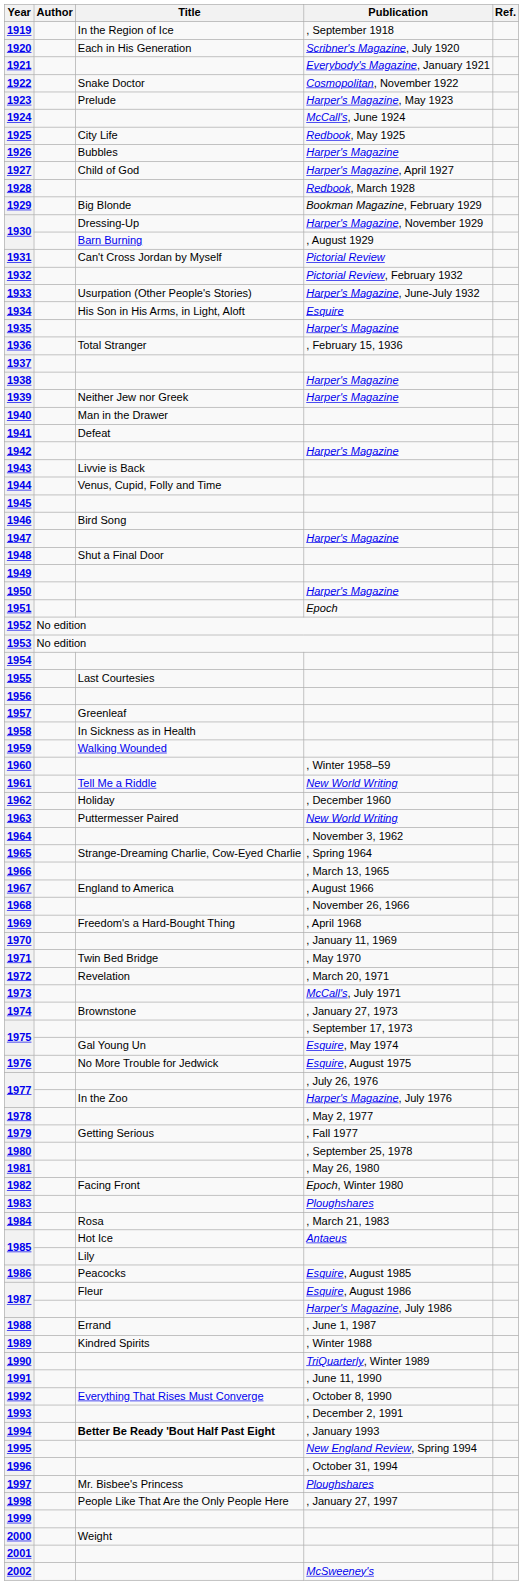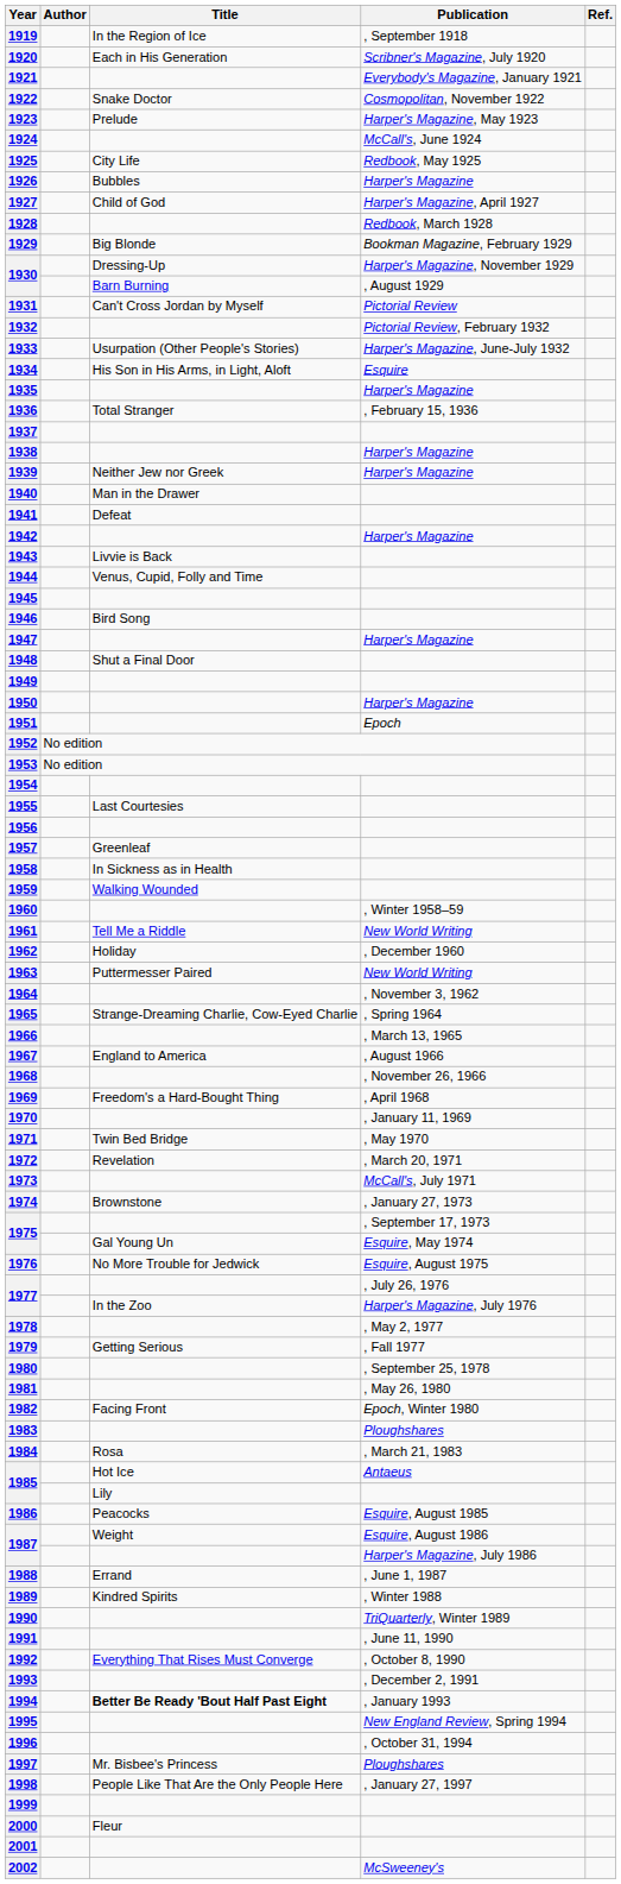 <table class="wikitable sortable">
 <tr>
 <th>Year</th>
 <th>Author</th>
 <th>Title</th>
 <th>Publication</th>
 <th>Ref.</th>
 </tr>
 <tr>
 <th><a href='#'>1919</a></th>
 <td></td>
 <td>In the Region of Ice</td>
 <td><em></em>, September 1918</td>
 <td></td>
 </tr>
 <tr>
 <th><a href='#'>1920</a></th>
 <td></td>
 <td>Each in His Generation</td>
 <td><em><a href='#'>Scribner's Magazine</a></em>, July 1920</td>
 <td></td>
 </tr>
 <tr>
 <th><a href='#'>1921</a></th>
 <td></td>
 <td></td>
 <td><em><a href='#'>Everybody's Magazine</a></em>, January 1921</td>
 <td></td>
 </tr>
 <tr>
 <th><a href='#'>1922</a></th>
 <td></td>
 <td>Snake Doctor</td>
 <td><em><a href='#'>Cosmopolitan</a></em>, November 1922</td>
 <td></td>
 </tr>
 <tr>
 <th><a href='#'>1923</a></th>
 <td></td>
 <td>Prelude</td>
 <td><em><a href='#'>Harper's Magazine</a></em>, May 1923</td>
 <td></td>
 </tr>
 <tr>
 <th><a href='#'>1924</a></th>
 <td></td>
 <td></td>
 <td><em><a href='#'>McCall's</a></em>, June 1924</td>
 <td></td>
 </tr>
 <tr>
 <th><a href='#'>1925</a></th>
 <td></td>
 <td>City Life</td>
 <td><em><a href='#'>Redbook</a></em>, May 1925</td>
 <td></td>
 </tr>
 <tr>
 <th><a href='#'>1926</a></th>
 <td></td>
 <td>Bubbles</td>
 <td><em><a href='#'>Harper's Magazine</a></em></td>
 <td></td>
 </tr>
 <tr>
 <th><a href='#'>1927</a></th>
 <td></td>
 <td>Child of God</td>
 <td><em><a href='#'>Harper's Magazine</a></em>, April 1927</td>
 <td></td>
 </tr>
 <tr>
 <th><a href='#'>1928</a></th>
 <td></td>
 <td></td>
 <td><em><a href='#'>Redbook</a></em>, March 1928</td>
 <td></td>
 </tr>
 <tr>
 <th><a href='#'>1929</a></th>
 <td></td>
 <td>Big Blonde</td>
 <td><em>Bookman Magazine</em>, February 1929</td>
 <td></td>
 </tr>
 <tr>
 <th rowspan="2"><a href='#'>1930</a></th>
 <td></td>
 <td>Dressing-Up</td>
 <td><em><a href='#'>Harper's Magazine</a></em>, November 1929</td>
 <td></td>
 </tr>
 <tr>
 <td></td>
 <td><a href='#'>Barn Burning</a></td>
 <td><em></em>, August 1929</td>
 <td></td>
 </tr>
 <tr>
 <th><a href='#'>1931</a></th>
 <td></td>
 <td>Can't Cross Jordan by Myself</td>
 <td><em><a href='#'>Pictorial Review</a></em></td>
 <td></td>
 </tr>
 <tr>
 <th><a href='#'>1932</a></th>
 <td></td>
 <td></td>
 <td><em><a href='#'>Pictorial Review</a></em>, February 1932</td>
 <td></td>
 </tr>
 <tr>
 <th><a href='#'>1933</a></th>
 <td></td>
 <td>Usurpation (Other People's Stories)</td>
 <td><em><a href='#'>Harper's Magazine</a></em>, June-July 1932</td>
 <td></td>
 </tr>
 <tr>
 <th><a href='#'>1934</a></th>
 <td></td>
 <td>His Son in His Arms, in Light, Aloft</td>
 <td><em><a href='#'>Esquire</a></em></td>
 <td></td>
 </tr>
 <tr>
 <th><a href='#'>1935</a></th>
 <td></td>
 <td></td>
 <td><em><a href='#'>Harper's Magazine</a></em></td>
 <td></td>
 </tr>
 <tr>
 <th><a href='#'>1936</a></th>
 <td></td>
 <td>Total Stranger</td>
 <td><em></em>, February 15, 1936</td>
 <td></td>
 </tr>
 <tr>
 <th><a href='#'>1937</a></th>
 <td></td>
 <td></td>
 <td><em></em></td>
 <td></td>
 </tr>
 <tr>
 <th><a href='#'>1938</a></th>
 <td></td>
 <td></td>
 <td><em><a href='#'>Harper's Magazine</a></em></td>
 <td></td>
 </tr>
 <tr>
 <th><a href='#'>1939</a></th>
 <td></td>
 <td>Neither Jew nor Greek</td>
 <td><em><a href='#'>Harper's Magazine</a></em></td>
 <td></td>
 </tr>
 <tr>
 <th><a href='#'>1940</a></th>
 <td></td>
 <td>Man in the Drawer</td>
 <td><em></em></td>
 <td></td>
 </tr>
 <tr>
 <th><a href='#'>1941</a></th>
 <td></td>
 <td>Defeat</td>
 <td><em></em></td>
 <td></td>
 </tr>
 <tr>
 <th><a href='#'>1942</a></th>
 <td></td>
 <td></td>
 <td><em><a href='#'>Harper's Magazine</a></em></td>
 <td></td>
 </tr>
 <tr>
 <th><a href='#'>1943</a></th>
 <td></td>
 <td>Livvie is Back</td>
 <td><em></em></td>
 <td></td>
 </tr>
 <tr>
 <th><a href='#'>1944</a></th>
 <td></td>
 <td>Venus, Cupid, Folly and Time</td>
 <td><em></em></td>
 <td></td>
 </tr>
 <tr>
 <th><a href='#'>1945</a></th>
 <td></td>
 <td></td>
 <td><em></em></td>
 <td></td>
 </tr>
 <tr>
 <th><a href='#'>1946</a></th>
 <td></td>
 <td>Bird Song</td>
 <td><em></em></td>
 <td></td>
 </tr>
 <tr>
 <th><a href='#'>1947</a></th>
 <td></td>
 <td></td>
 <td><em><a href='#'>Harper's Magazine</a></em></td>
 <td></td>
 </tr>
 <tr>
 <th><a href='#'>1948</a></th>
 <td></td>
 <td>Shut a Final Door</td>
 <td><em></em></td>
 <td></td>
 </tr>
 <tr>
 <th><a href='#'>1949</a></th>
 <td></td>
 <td></td>
 <td><em></em></td>
 <td></td>
 </tr>
 <tr>
 <th><a href='#'>1950</a></th>
 <td></td>
 <td></td>
 <td><em><a href='#'>Harper's Magazine</a></em></td>
 <td></td>
 </tr>
 <tr>
 <th><a href='#'>1951</a></th>
 <td></td>
 <td></td>
 <td><em>Epoch</em></td>
 <td></td>
 </tr>
 <tr>
 <th><a href='#'>1952</a></th>
 <td colspan="3">No edition</td>
 <td></td>
 </tr>
 <tr>
 <th><a href='#'>1953</a></th>
 <td colspan="3">No edition</td>
 <td></td>
 </tr>
 <tr>
 <th><a href='#'>1954</a></th>
 <td></td>
 <td></td>
 <td><em></em></td>
 <td></td>
 </tr>
 <tr>
 <th><a href='#'>1955</a></th>
 <td></td>
 <td>Last Courtesies</td>
 <td><em></em></td>
 <td></td>
 </tr>
 <tr>
 <th><a href='#'>1956</a></th>
 <td></td>
 <td></td>
 <td><em></em></td>
 <td></td>
 </tr>
 <tr>
 <th><a href='#'>1957</a></th>
 <td></td>
 <td>Greenleaf</td>
 <td><em></em></td>
 <td></td>
 </tr>
 <tr>
 <th><a href='#'>1958</a></th>
 <td></td>
 <td>In Sickness as in Health</td>
 <td><em></em></td>
 <td></td>
 </tr>
 <tr>
 <th><a href='#'>1959</a></th>
 <td></td>
 <td><a href='#'>Walking Wounded</a></td>
 <td><em></em></td>
 <td></td>
 </tr>
 <tr>
 <th><a href='#'>1960</a></th>
 <td></td>
 <td></td>
 <td><em></em>, Winter 1958–59</td>
 <td></td>
 </tr>
 <tr>
 <th><a href='#'>1961</a></th>
 <td></td>
 <td><a href='#'>Tell Me a Riddle</a></td>
 <td><em><a href='#'>New World Writing</a></em></td>
 <td></td>
 </tr>
 <tr>
 <th><a href='#'>1962</a></th>
 <td></td>
 <td>Holiday</td>
 <td><em></em>, December 1960</td>
 <td></td>
 </tr>
 <tr>
 <th><a href='#'>1963</a></th>
 <td></td>
 <td>Puttermesser Paired</td>
 <td><em><a href='#'>New World Writing</a></em></td>
 <td></td>
 </tr>
 <tr>
 <th><a href='#'>1964</a></th>
 <td></td>
 <td></td>
 <td><em></em>, November 3, 1962</td>
 <td></td>
 </tr>
 <tr>
 <th><a href='#'>1965</a></th>
 <td></td>
 <td>Strange-Dreaming Charlie, Cow-Eyed Charlie</td>
 <td><em></em>, Spring 1964</td>
 <td></td>
 </tr>
 <tr>
 <th><a href='#'>1966</a></th>
 <td></td>
 <td></td>
 <td><em></em>, March 13, 1965</td>
 <td></td>
 </tr>
 <tr>
 <th><a href='#'>1967</a></th>
 <td></td>
 <td>England to America</td>
 <td><em></em>, August 1966</td>
 <td></td>
 </tr>
 <tr>
 <th><a href='#'>1968</a></th>
 <td></td>
 <td></td>
 <td><em></em>, November 26, 1966</td>
 <td></td>
 </tr>
 <tr>
 <th><a href='#'>1969</a></th>
 <td></td>
 <td>Freedom's a Hard-Bought Thing</td>
 <td><em></em>, April 1968</td>
 <td></td>
 </tr>
 <tr>
 <th><a href='#'>1970</a></th>
 <td></td>
 <td></td>
 <td><em></em>, January 11, 1969</td>
 <td></td>
 </tr>
 <tr>
 <th><a href='#'>1971</a></th>
 <td></td>
 <td>Twin Bed Bridge</td>
 <td><em></em>, May 1970</td>
 <td></td>
 </tr>
 <tr>
 <th><a href='#'>1972</a></th>
 <td></td>
 <td>Revelation</td>
 <td><em></em>, March 20, 1971</td>
 <td></td>
 </tr>
 <tr>
 <th><a href='#'>1973</a></th>
 <td></td>
 <td></td>
 <td><em><a href='#'>McCall's</a></em>, July 1971</td>
 <td></td>
 </tr>
 <tr>
 <th><a href='#'>1974</a></th>
 <td></td>
 <td>Brownstone</td>
 <td><em></em>, January 27, 1973</td>
 <td></td>
 </tr>
 <tr>
 <th rowspan="2"><a href='#'>1975</a></th>
 <td></td>
 <td></td>
 <td><em></em>, September 17, 1973</td>
 <td></td>
 </tr>
 <tr>
 <td></td>
 <td>Gal Young Un</td>
 <td><a href='#'><em>Esquire</em></a>, May 1974</td>
 <td></td>
 </tr>
 <tr>
 <th><a href='#'>1976</a></th>
 <td></td>
 <td>No More Trouble for Jedwick</td>
 <td><a href='#'><em>Esquire</em></a>, August 1975</td>
 <td></td>
 </tr>
 <tr>
 <th rowspan="2"><a href='#'>1977</a></th>
 <td></td>
 <td></td>
 <td><em></em>, July 26, 1976</td>
 <td></td>
 </tr>
 <tr>
 <td></td>
 <td>In the Zoo</td>
 <td><em><a href='#'>Harper's Magazine</a></em>, July 1976</td>
 <td></td>
 </tr>
 <tr>
 <th><a href='#'>1978</a></th>
 <td></td>
 <td></td>
 <td><em></em>, May 2, 1977</td>
 <td></td>
 </tr>
 <tr>
 <th><a href='#'>1979</a></th>
 <td></td>
 <td>Getting Serious</td>
 <td><em></em>, Fall 1977</td>
 <td></td>
 </tr>
 <tr>
 <th><a href='#'>1980</a></th>
 <td></td>
 <td></td>
 <td><em></em>, September 25, 1978</td>
 <td></td>
 </tr>
 <tr>
 <th><a href='#'>1981</a></th>
 <td></td>
 <td></td>
 <td><em></em>, May 26, 1980</td>
 <td></td>
 </tr>
 <tr>
 <th><a href='#'>1982</a></th>
 <td></td>
 <td>Facing Front</td>
 <td><em>Epoch</em>, Winter 1980</td>
 <td></td>
 </tr>
 <tr>
 <th><a href='#'>1983</a></th>
 <td></td>
 <td></td>
 <td><em><a href='#'>Ploughshares</a></em></td>
 <td></td>
 </tr>
 <tr>
 <th><a href='#'>1984</a></th>
 <td></td>
 <td>Rosa</td>
 <td><em></em>, March 21, 1983</td>
 <td></td>
 </tr>
 <tr>
 <th rowspan="2"><a href='#'>1985</a></th>
 <td></td>
 <td>Hot Ice</td>
 <td><em><a href='#'>Antaeus</a></em></td>
 <td></td>
 </tr>
 <tr>
 <td></td>
 <td>Lily</td>
 <td><em></em></td>
 <td></td>
 </tr>
 <tr>
 <th><a href='#'>1986</a></th>
 <td></td>
 <td>Peacocks</td>
 <td><a href='#'><em>Esquire</em></a>, August 1985</td>
 <td></td>
 </tr>
 <tr>
 <th rowspan="2"><a href='#'>1987</a></th>
 <td></td>
-<td>Fleur</td>
+<td>Weight</td>
 <td><a href='#'><em>Esquire</em></a>, August 1986</td>
 <td></td>
 </tr>
 <tr>
 <td></td>
 <td></td>
 <td><em><a href='#'>Harper's Magazine</a></em>, July 1986</td>
 <td></td>
 </tr>
 <tr>
 <th><a href='#'>1988</a></th>
 <td></td>
 <td>Errand</td>
 <td><em></em>, June 1, 1987</td>
 <td></td>
 </tr>
 <tr>
 <th><a href='#'>1989</a></th>
 <td></td>
 <td>Kindred Spirits</td>
 <td><em></em>, Winter 1988</td>
 <td></td>
 </tr>
 <tr>
 <th><a href='#'>1990</a></th>
 <td></td>
 <td></td>
 <td><em><a href='#'>TriQuarterly</a></em>, Winter 1989</td>
 <td></td>
 </tr>
 <tr>
 <th><a href='#'>1991</a></th>
 <td></td>
 <td></td>
 <td><em></em>, June 11, 1990</td>
 <td></td>
 </tr>
 <tr>
 <th><a href='#'>1992</a></th>
 <td></td>
 <td><a href='#'>Everything That Rises Must Converge</a></td>
 <td><em></em>, October 8, 1990</td>
 <td></td>
 </tr>
 <tr>
 <th><a href='#'>1993</a></th>
 <td></td>
 <td></td>
 <td><em></em>, December 2, 1991</td>
 <td></td>
 </tr>
 <tr>
 <th><a href='#'>1994</a></th>
 <td></td>
 <td><strong>Better Be Ready 'Bout Half Past Eight</strong></td>
 <td><em></em>, January 1993</td>
 <td></td>
 </tr>
 <tr>
 <th><a href='#'>1995</a></th>
 <td></td>
 <td></td>
 <td><em><a href='#'>New England Review</a></em>, Spring 1994</td>
 <td></td>
 </tr>
 <tr>
 <th><a href='#'>1996</a></th>
 <td></td>
 <td></td>
 <td><em></em>, October 31, 1994</td>
 <td></td>
 </tr>
 <tr>
 <th><a href='#'>1997</a></th>
 <td></td>
 <td>Mr. Bisbee's Princess</td>
 <td><em><a href='#'>Ploughshares</a></em></td>
 <td></td>
 </tr>
 <tr>
 <th><a href='#'>1998</a></th>
 <td></td>
 <td>People Like That Are the Only People Here</td>
 <td><em></em>, January 27, 1997</td>
 <td></td>
 </tr>
 <tr>
 <th><a href='#'>1999</a></th>
 <td></td>
 <td></td>
 <td><em></em></td>
 <td></td>
 </tr>
 <tr>
 <th><a href='#'>2000</a></th>
 <td></td>
-<td>Weight</td>
+<td>Fleur</td>
 <td><em></em></td>
 <td></td>
 </tr>
 <tr>
 <th><a href='#'>2001</a></th>
 <td></td>
 <td></td>
 <td><em></em></td>
 <td></td>
 </tr>
 <tr>
 <th><a href='#'>2002</a></th>
 <td></td>
 <td></td>
 <td><em><a href='#'>McSweeney's</a></em></td>
 <td></td>
 </tr>
 </table>
